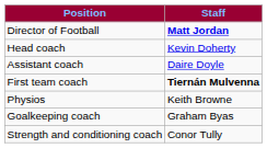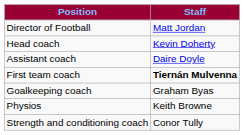 <table class=wikitable>
 <tr>
 <th style="color:#7EBFFF; background:#990033">Position</th>
 <th style="color:#7EBFFF; background:#990033">Staff</th>
 </tr>
 <tr>
 <td>Director of Football</td>
-<td><strong><a href='#'>Matt Jordan</a></strong></td>
+<td><a href='#'>Matt Jordan</a></td>
 </tr>
 <tr>
 <td>Head coach</td>
 <td><a href='#'>Kevin Doherty</a></td>
 </tr>
 <tr>
 <td>Assistant coach</td>
 <td><a href='#'>Daire Doyle</a></td>
 </tr>
 <tr>
 <td>First team coach</td>
 <td><strong>Tiernán Mulvenna</strong></td>
 </tr>
 <tr>
+<td>Goalkeeping coach</td>
+<td>Graham Byas</td>
+</tr>
+<tr>
 <td>Physios</td>
 <td>Keith Browne</td>
-</tr>
-<tr>
-<td>Goalkeeping coach</td>
-<td>Graham Byas</td>
 </tr>
 <tr>
 <td>Strength and conditioning coach</td>
 <td>Conor Tully</td>
 </tr>
 </table>
